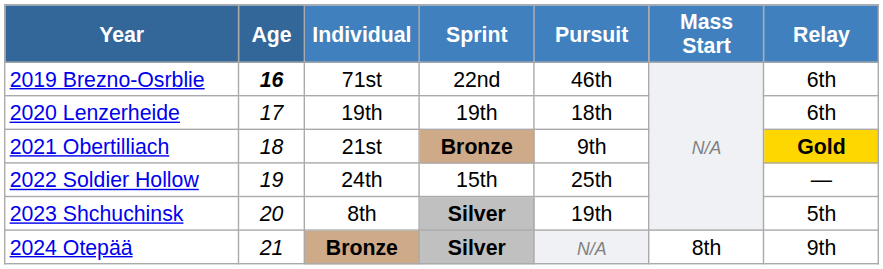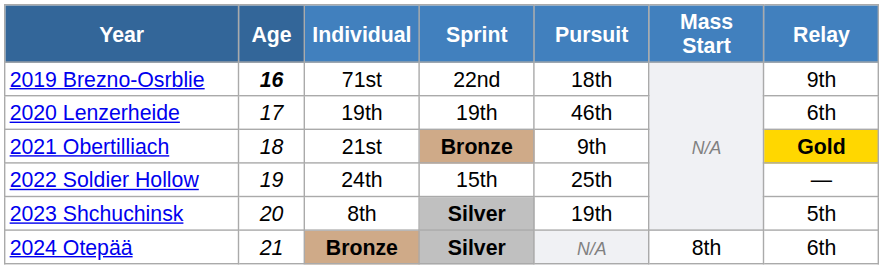 <table class="wikitable" style="font-size:95%; text-align:center; border:grey solid 1px; border-collapse:collapse; background:#ffffff;">
 <tr>
 <th style="background-color:#369; color:white;    width:160px;">Year</th>
 <th style="background-color:#369; color:white;    width:40px;">Age</th>
 <th style="background-color:#4180be; color:white; width:75px;">Individual</th>
 <th style="background-color:#4180be; color:white; width:75px;">Sprint</th>
 <th style="background-color:#4180be; color:white; width:75px;">Pursuit</th>
 <th style="background-color:#4180be; color:white; width:75px;">Mass Start</th>
 <th style="background-color:#4180be; color:white; width:75px;">Relay</th>
 </tr>
 <tr>
 <td align=left> <a href='#'>2019 Brezno-Osrblie</a></td>
 <td><strong><em>16</em></strong></td>
 <td>71st</td>
 <td>22nd</td>
-<td>46th</td>
+<td>18th</td>
 <td rowspan="5" style="background: #f0f1f4; color:gray; text-align:center;" class="table-na"><small><em>N/A</em></small></td>
-<td>6th</td>
+<td>9th</td>
 </tr>
 <tr>
 <td align=left> <a href='#'>2020 Lenzerheide</a></td>
 <td><em>17</em></td>
 <td>19th</td>
 <td>19th</td>
-<td>18th</td>
+<td>46th</td>
 <td>6th</td>
 </tr>
 <tr>
 <td align=left> <a href='#'>2021 Obertilliach</a></td>
 <td><em>18</em></td>
 <td>21st</td>
 <td style="background:#cfaa88;"><strong>Bronze</strong></td>
 <td>9th</td>
 <td style="background:gold"><strong>Gold</strong></td>
 </tr>
 <tr>
 <td align=left> <a href='#'>2022 Soldier Hollow</a></td>
 <td><em>19</em></td>
 <td>24th</td>
 <td>15th</td>
 <td>25th</td>
 <td>—</td>
 </tr>
 <tr>
 <td align=left> <a href='#'>2023 Shchuchinsk</a></td>
 <td><em>20</em></td>
 <td>8th</td>
 <td style="background:silver"><strong>Silver</strong></td>
 <td>19th</td>
 <td>5th</td>
 </tr>
 <tr>
 <td align=left> <a href='#'>2024 Otepää</a></td>
 <td><em>21</em></td>
 <td style="background:#cfaa88;"><strong>Bronze</strong></td>
 <td style="background:silver"><strong>Silver</strong></td>
 <td style="background: #f0f1f4; color:gray; text-align:center;" class="table-na"><small><em>N/A</em></small></td>
 <td>8th</td>
-<td>9th</td>
+<td>6th</td>
 </tr>
 </table>
